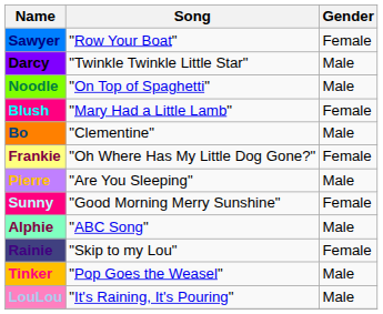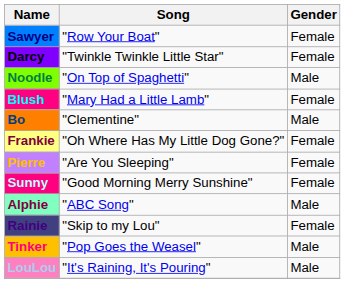 <table class="wikitable">
 <tr>
 <th>Name</th>
 <th>Song</th>
 <th>Gender</th>
 </tr>
 <tr>
 <td style="background: #0080FF; color: #000080"><strong>Sawyer</strong></td>
 <td>"<a href='#'>Row Your Boat</a>"</td>
 <td>Female</td>
 </tr>
 <tr>
 <td style="background: #8000ff; color: #000000"><strong>Darcy</strong></td>
 <td>"Twinkle Twinkle Little Star"</td>
-<td>Male</td>
+<td>Female</td>
 </tr>
 <tr>
 <td style="background: #80ff00; color: #008040"><strong>Noodle</strong></td>
 <td>"<a href='#'>On Top of Spaghetti</a>"</td>
 <td>Male</td>
 </tr>
 <tr>
 <td style="background: #FF0080; color: #00ffff"><strong>Blush</strong></td>
 <td>"<a href='#'>Mary Had a Little Lamb</a>"</td>
 <td>Female</td>
 </tr>
 <tr>
 <td style="background: #FF8000; color: #004080"><strong>Bo</strong></td>
 <td>"Clementine"</td>
 <td>Male</td>
 </tr>
 <tr>
 <td style="background: #FFFF80; color: #800040"><strong>Frankie</strong></td>
 <td>"Oh Where Has My Little Dog Gone?"</td>
 <td>Female</td>
 </tr>
 <tr>
 <td style="background: #c080ff; color: #FFc000"><strong>Pierre</strong></td>
 <td>"Are You Sleeping"</td>
-<td>Male</td>
+<td>Female</td>
 </tr>
 <tr>
 <td style="background: #FF0080; color: #C0ffff"><strong>Sunny</strong></td>
 <td>"Good Morning Merry Sunshine"</td>
 <td>Female</td>
 </tr>
 <tr>
 <td style="background: #80ffc0; color: #800040"><strong>Alphie</strong></td>
 <td>"<a href='#'>ABC Song</a>"</td>
 <td>Male</td>
 </tr>
 <tr>
 <td style="background: #404080; color: #400080"><strong>Rainie</strong></td>
 <td>"Skip to my Lou"</td>
 <td>Female</td>
 </tr>
 <tr>
 <td style="background: #FFC000; color: #FF0080"><strong>Tinker</strong></td>
 <td>"<a href='#'>Pop Goes the Weasel</a>"</td>
 <td>Male</td>
 </tr>
 <tr>
 <td style="background: #FF80c0; color: #ABCDEF"><strong>LouLou</strong></td>
 <td>"<a href='#'>It's Raining, It's Pouring</a>"</td>
 <td>Male</td>
 </tr>
 <tr>
 </tr>
 </table>
